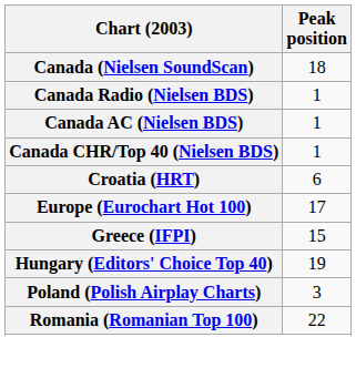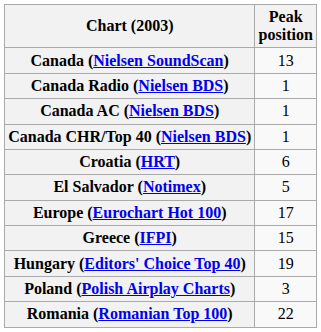 <table class="wikitable sortable plainrowheaders">
 <tr>
 <th scope="col">Chart (2003)</th>
 <th scope="col">Peak<br>position</th>
 </tr>
 <tr>
 </tr>
 <tr>
 </tr>
 <tr>
 </tr>
 <tr>
 <th scope="row">Canada (<a href='#'>Nielsen SoundScan</a>)</th>
-<td style="text-align:center;">18</td>
+<td style="text-align:center;">13</td>
 </tr>
 <tr>
 <th scope="row">Canada Radio (<a href='#'>Nielsen BDS</a>)</th>
 <td align="center">1</td>
 </tr>
 <tr>
 <th scope="row">Canada AC (<a href='#'>Nielsen BDS</a>)</th>
 <td align="center">1</td>
 </tr>
 <tr>
 <th scope="row">Canada CHR/Top 40 (<a href='#'>Nielsen BDS</a>)</th>
 <td align="center">1</td>
 </tr>
 <tr>
 <th scope="row">Croatia (<a href='#'>HRT</a>)</th>
 <td align="center">6</td>
 </tr>
 <tr>
+</tr>
+<tr>
+<th scope="row">El Salvador (<a href='#'>Notimex</a>)</th>
+<td align="center">5</td>
 </tr>
 <tr>
 <th scope="row">Europe (<a href='#'>Eurochart Hot 100</a>)</th>
 <td align="center">17</td>
 </tr>
 <tr>
 </tr>
 <tr>
 </tr>
 <tr>
 <th scope="row">Greece (<a href='#'>IFPI</a>)</th>
 <td align="center">15</td>
 </tr>
 <tr>
 <th scope="row">Hungary (<a href='#'>Editors' Choice Top 40</a>)</th>
 <td align="center">19</td>
 </tr>
 <tr>
 </tr>
 <tr>
 </tr>
 <tr>
 </tr>
 <tr>
 </tr>
 <tr>
 </tr>
 <tr>
 </tr>
 <tr>
 <th scope="row">Poland (<a href='#'>Polish Airplay Charts</a>)</th>
 <td align="center">3</td>
 </tr>
 <tr>
 <th scope="row">Romania (<a href='#'>Romanian Top 100</a>)</th>
 <td align="center">22</td>
 </tr>
 <tr>
 </tr>
 <tr>
 </tr>
 <tr>
 </tr>
 <tr>
 </tr>
 <tr>
 </tr>
 <tr>
 </tr>
 <tr>
 </tr>
 <tr>
 </tr>
 </table>
